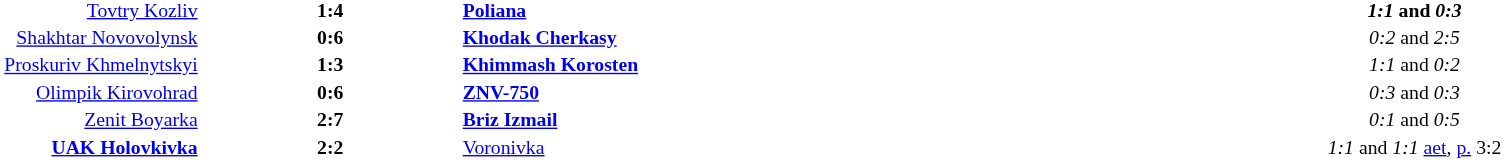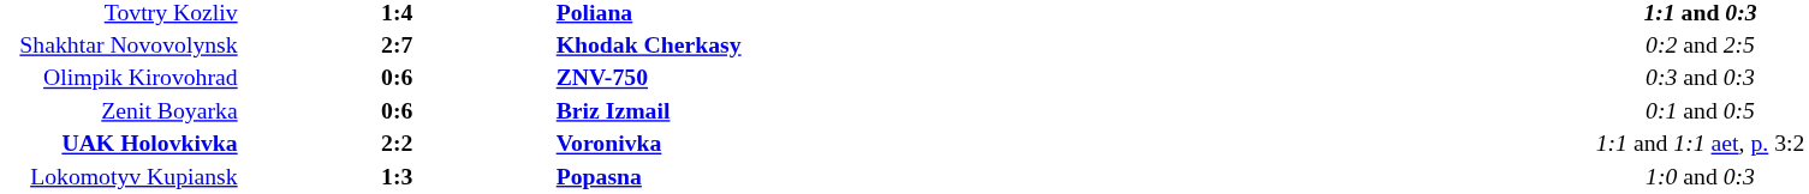 <table width=100% cellspacing=1>
 <tr>
 <th width=20%></th>
 <th width=12%></th>
 <th width=20%></th>
 <th></th>
 </tr>
 <tr style=font-size:90%>
 <td align=right><a href='#'>Tovtry Kozliv</a></td>
 <td align=center><strong>1:4</strong></td>
 <td><strong><a href='#'>Poliana</a></strong></td>
 <td align=center><strong><em>1:1</em> and <em>0:3</em></strong></td>
 </tr>
 <tr style=font-size:90%>
 <td align=right><a href='#'>Shakhtar Novovolynsk</a></td>
-<td align=center><strong>0:6</strong></td>
+<td align=center><strong>2:7</strong></td>
 <td><strong><a href='#'>Khodak Cherkasy</a></strong></td>
 <td align=center><em>0:2</em> and <em>2:5</em></td>
-</tr>
-<tr style=font-size:90%>
-<td align=right><a href='#'>Proskuriv Khmelnytskyi</a></td>
-<td align=center><strong>1:3</strong></td>
-<td><strong><a href='#'>Khimmash Korosten</a></strong></td>
-<td align=center><em>1:1</em> and <em>0:2</em></td>
 </tr>
 <tr style=font-size:90%>
 <td align=right><a href='#'>Olimpik Kirovohrad</a></td>
 <td align=center><strong>0:6</strong></td>
 <td><strong><a href='#'>ZNV-750</a></strong></td>
 <td align=center><em>0:3</em> and <em>0:3</em></td>
 </tr>
 <tr style=font-size:90%>
 <td align=right><a href='#'>Zenit Boyarka</a></td>
-<td align=center><strong>2:7</strong></td>
+<td align=center><strong>0:6</strong></td>
 <td><strong><a href='#'>Briz Izmail</a></strong></td>
 <td align=center><em>0:1</em> and <em>0:5</em></td>
 </tr>
 <tr style=font-size:90%>
 <td align=right><strong><a href='#'>UAK Holovkivka</a></strong></td>
 <td align=center><strong>2:2</strong></td>
-<td><a href='#'>Voronivka</a></td>
+<td><strong><a href='#'>Voronivka</a></strong></td>
 <td align=center><em>1:1</em> and <em>1:1</em> <a href='#'>aet</a>, <a href='#'>p.</a> 3:2</td>
 </tr>
+<tr style=font-size:90%>
+<td align=right><a href='#'>Lokomotyv Kupiansk</a></td>
+<td align=center><strong>1:3</strong></td>
+<td><strong><a href='#'>Popasna</a></strong></td>
+<td align=center><em>1:0</em> and <em>0:3</em></td>
+</tr>
 </table>
